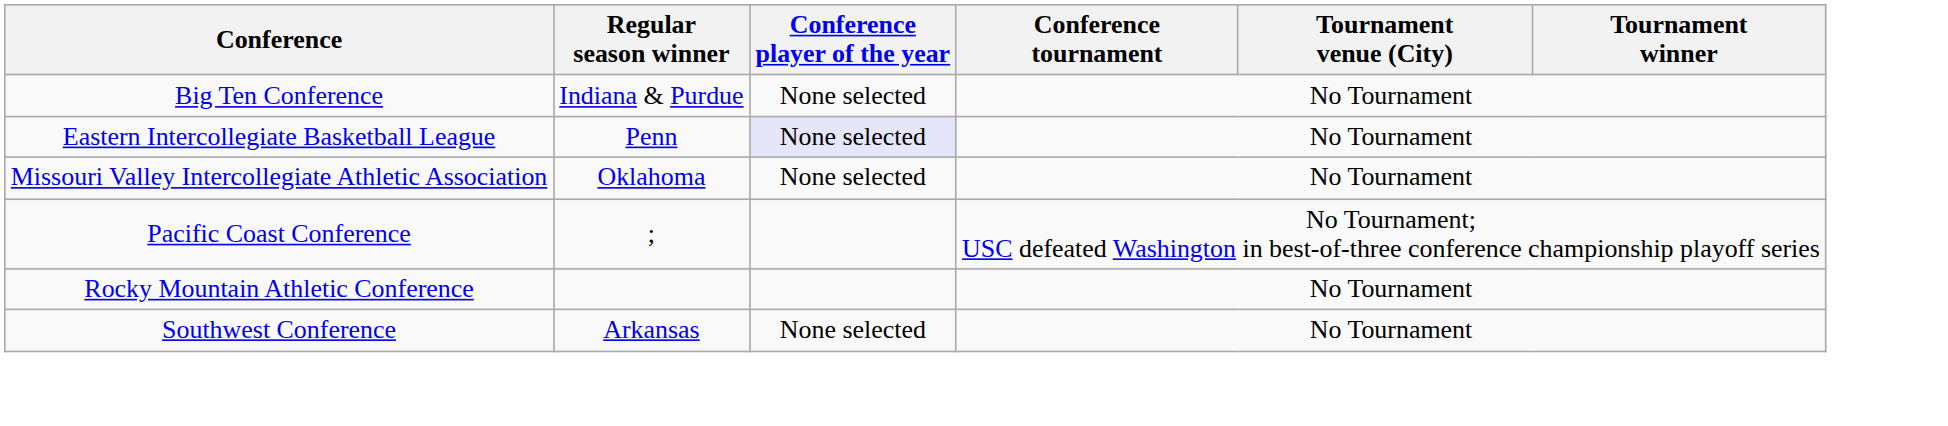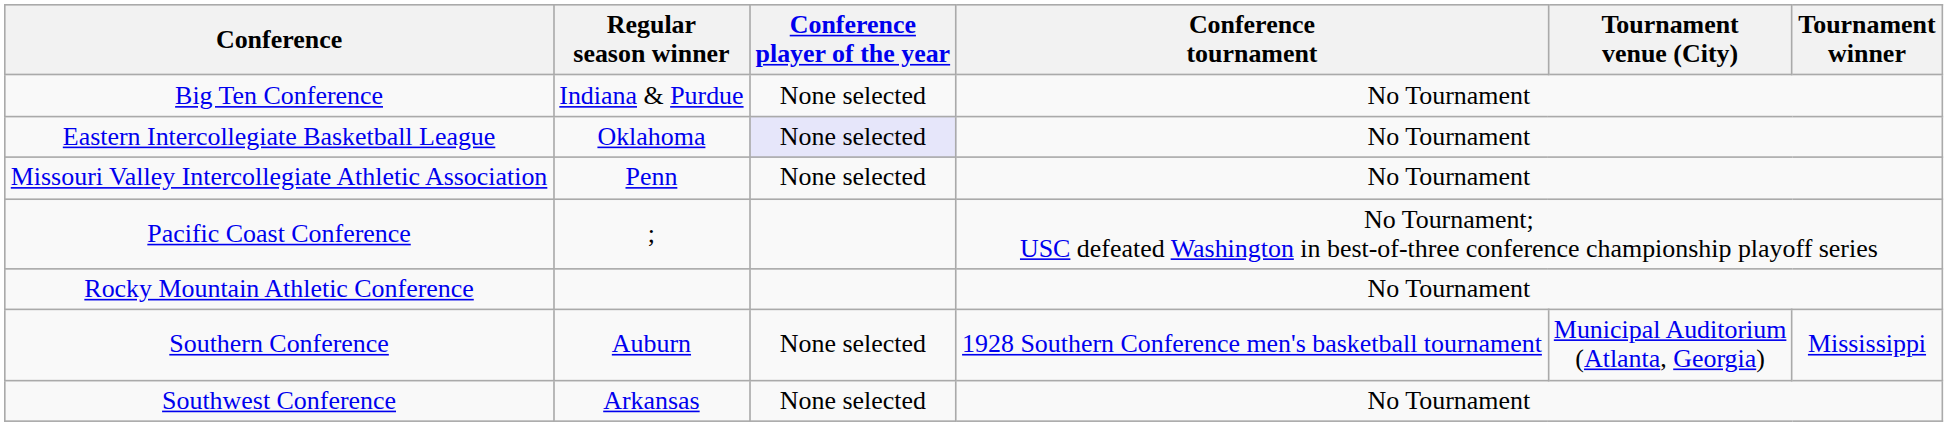 <table class="wikitable" style="text-align:center;">
 <tr>
 <th>Conference</th>
 <th>Regular <br> season winner</th>
 <th><a href='#'>Conference <br> player of the year</a></th>
 <th>Conference <br> tournament</th>
 <th>Tournament <br> venue (City)</th>
 <th>Tournament <br> winner</th>
 </tr>
 <tr>
 <td><a href='#'>Big Ten Conference</a></td>
 <td><a href='#'>Indiana</a> & <a href='#'>Purdue</a></td>
 <td>None selected</td>
 <td colspan=3>No Tournament</td>
 </tr>
 <tr>
 <td><a href='#'>Eastern Intercollegiate Basketball League</a></td>
-<td><a href='#'>Penn</a></td>
+<td><a href='#'>Oklahoma</a></td>
 <td style="background: lavender;">None selected</td>
 <td colspan=3>No Tournament</td>
 </tr>
 <tr>
 <td><a href='#'>Missouri Valley Intercollegiate Athletic Association</a></td>
-<td><a href='#'>Oklahoma</a></td>
+<td><a href='#'>Penn</a></td>
 <td>None selected</td>
 <td colspan=3>No Tournament</td>
 </tr>
 <tr>
 <td><a href='#'>Pacific Coast Conference</a></td>
 <td>;<br></td>
 <td></td>
 <td colspan=3>No Tournament;<br><a href='#'>USC</a> defeated <a href='#'>Washington</a> in best-of-three conference championship playoff series</td>
 </tr>
 <tr>
 <td><a href='#'>Rocky Mountain Athletic Conference</a></td>
 <td><br></td>
 <td></td>
 <td colspan=3>No Tournament</td>
 </tr>
 <tr>
+<td><a href='#'>Southern Conference</a></td>
+<td><a href='#'>Auburn</a></td>
+<td>None selected</td>
+<td><a href='#'>1928 Southern Conference men's basketball tournament</a></td>
+<td><a href='#'>Municipal Auditorium</a><br>(<a href='#'>Atlanta</a>, <a href='#'>Georgia</a>)</td>
+<td><a href='#'>Mississippi</a></td>
+</tr>
+<tr>
 <td><a href='#'>Southwest Conference</a></td>
 <td><a href='#'>Arkansas</a></td>
 <td>None selected</td>
 <td colspan=3>No Tournament</td>
 </tr>
 </table>
